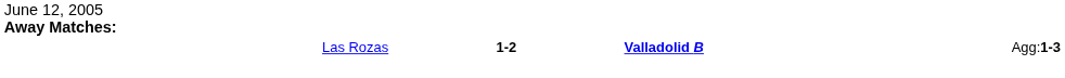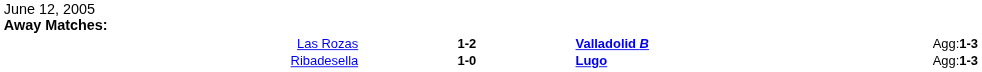 <table width=100% cellspacing=1>
 <tr>
 <th width=20%></th>
 <th width=12%></th>
 <th width=20%></th>
 <th></th>
 </tr>
 <tr>
 <td>June 12, 2005<br><strong>Away Matches:</strong></td>
 </tr>
 <tr style=font-size:90%>
 <td align=right><a href='#'>Las Rozas</a></td>
 <td align=center><strong>1-2</strong></td>
 <td><strong><a href='#'>Valladolid <em>B</em></a></strong></td>
 <td>Agg:<strong>1-3</strong></td>
 </tr>
+<tr style=font-size:90%>
+<td align=right><a href='#'>Ribadesella</a></td>
+<td align=center><strong>1-0</strong></td>
+<td><strong><a href='#'>Lugo</a></strong></td>
+<td>Agg:<strong>1-3</strong></td>
+</tr>
 </table>
